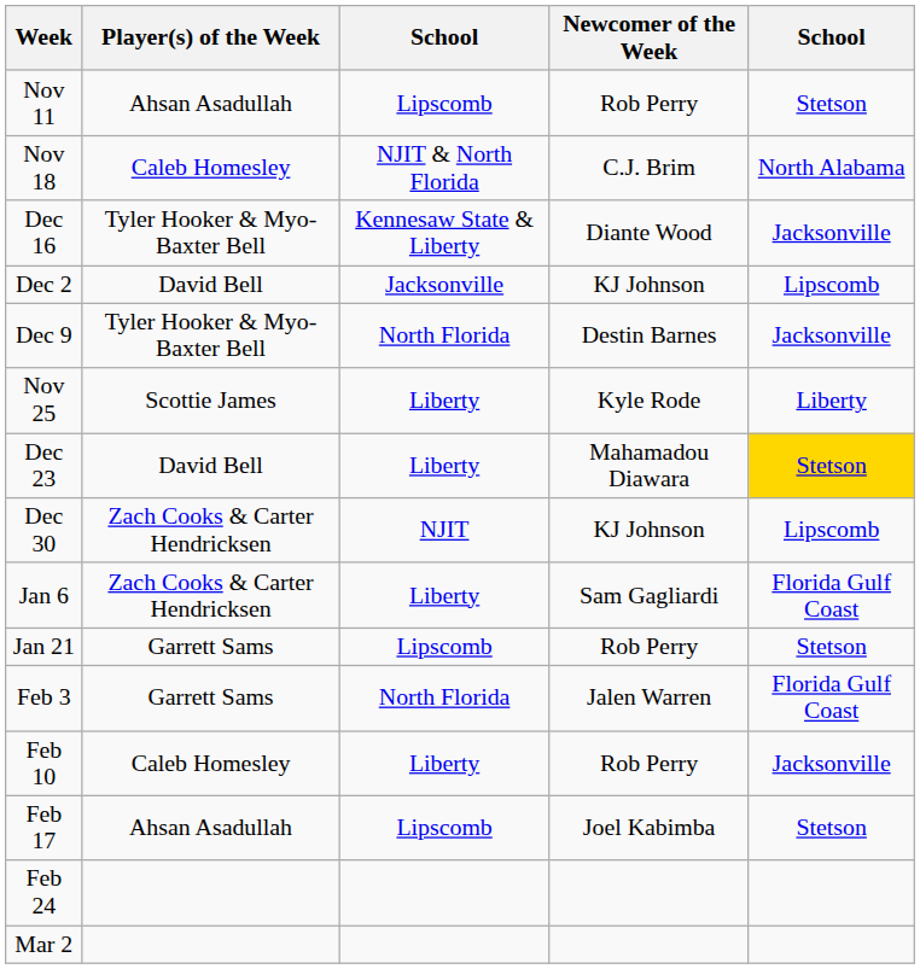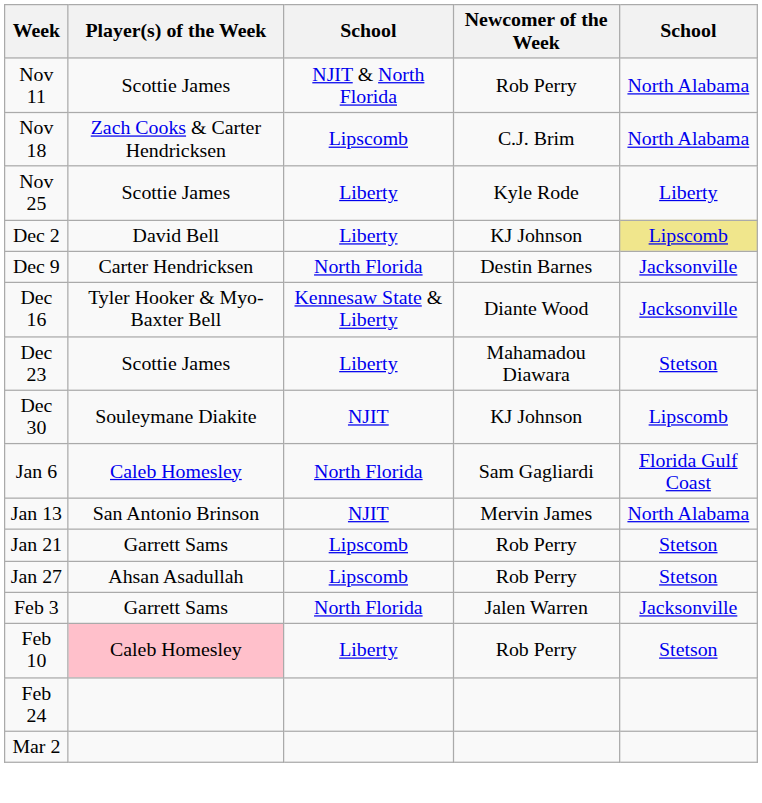 <table class=wikitable style="text-align:center">
 <tr>
 <th>Week</th>
 <th>Player(s) of the Week</th>
 <th>School</th>
 <th>Newcomer of the Week</th>
 <th>School</th>
 </tr>
 <tr>
 <td>Nov 11</td>
-<td>Ahsan Asadullah</td>
-<td><a href='#'>Lipscomb</a></td>
+<td>Scottie James</td>
+<td><a href='#'>NJIT</a> & <a href='#'>North Florida</a></td>
 <td>Rob Perry</td>
-<td><a href='#'>Stetson</a></td>
+<td><a href='#'>North Alabama</a></td>
 </tr>
 <tr>
 <td>Nov 18</td>
-<td><a href='#'>Caleb Homesley</a></td>
-<td><a href='#'>NJIT</a> & <a href='#'>North Florida</a></td>
+<td><a href='#'>Zach Cooks</a> & Carter Hendricksen</td>
+<td><a href='#'>Lipscomb</a></td>
 <td>C.J. Brim</td>
 <td><a href='#'>North Alabama</a></td>
+</tr>
+<tr>
+<td>Nov 25</td>
+<td>Scottie James</td>
+<td><a href='#'>Liberty</a></td>
+<td>Kyle Rode</td>
+<td><a href='#'>Liberty</a></td>
+</tr>
+<tr>
+<td>Dec 2</td>
+<td>David Bell</td>
+<td><a href='#'>Liberty</a></td>
+<td>KJ Johnson</td>
+<td style="background: khaki;"><a href='#'>Lipscomb</a></td>
+</tr>
+<tr>
+<td>Dec 9</td>
+<td>Carter Hendricksen</td>
+<td><a href='#'>North Florida</a></td>
+<td>Destin Barnes</td>
+<td><a href='#'>Jacksonville</a></td>
 </tr>
 <tr>
 <td>Dec 16</td>
 <td>Tyler Hooker & Myo-Baxter Bell</td>
 <td><a href='#'>Kennesaw State</a> & <a href='#'>Liberty</a></td>
 <td>Diante Wood</td>
 <td><a href='#'>Jacksonville</a></td>
 </tr>
 <tr>
-<td>Dec 2</td>
-<td>David Bell</td>
-<td><a href='#'>Jacksonville</a></td>
-<td>KJ Johnson</td>
-<td><a href='#'>Lipscomb</a></td>
-</tr>
-<tr>
-<td>Dec 9</td>
-<td>Tyler Hooker & Myo-Baxter Bell</td>
-<td><a href='#'>North Florida</a></td>
-<td>Destin Barnes</td>
-<td><a href='#'>Jacksonville</a></td>
-</tr>
-<tr>
-<td>Nov 25</td>
+<td>Dec 23</td>
 <td>Scottie James</td>
 <td><a href='#'>Liberty</a></td>
-<td>Kyle Rode</td>
-<td><a href='#'>Liberty</a></td>
-</tr>
-<tr>
-<td>Dec 23</td>
-<td>David Bell</td>
-<td><a href='#'>Liberty</a></td>
 <td>Mahamadou Diawara</td>
-<td style="background: gold;"><a href='#'>Stetson</a></td>
+<td><a href='#'>Stetson</a></td>
 </tr>
 <tr>
 <td>Dec 30</td>
-<td><a href='#'>Zach Cooks</a> & Carter Hendricksen</td>
+<td>Souleymane Diakite</td>
 <td><a href='#'>NJIT</a></td>
 <td>KJ Johnson</td>
 <td><a href='#'>Lipscomb</a></td>
 </tr>
 <tr>
 <td>Jan 6</td>
-<td><a href='#'>Zach Cooks</a> & Carter Hendricksen</td>
-<td><a href='#'>Liberty</a></td>
+<td><a href='#'>Caleb Homesley</a></td>
+<td><a href='#'>North Florida</a></td>
 <td>Sam Gagliardi</td>
 <td><a href='#'>Florida Gulf Coast</a></td>
+</tr>
+<tr>
+<td>Jan 13</td>
+<td>San Antonio Brinson</td>
+<td><a href='#'>NJIT</a></td>
+<td>Mervin James</td>
+<td><a href='#'>North Alabama</a></td>
 </tr>
 <tr>
 <td>Jan 21</td>
 <td>Garrett Sams</td>
 <td><a href='#'>Lipscomb</a></td>
 <td>Rob Perry</td>
 <td><a href='#'>Stetson</a></td>
 </tr>
 <tr>
+<td>Jan 27</td>
+<td>Ahsan Asadullah</td>
+<td><a href='#'>Lipscomb</a></td>
+<td>Rob Perry</td>
+<td><a href='#'>Stetson</a></td>
+</tr>
+<tr>
 <td>Feb 3</td>
 <td>Garrett Sams</td>
 <td><a href='#'>North Florida</a></td>
 <td>Jalen Warren</td>
-<td><a href='#'>Florida Gulf Coast</a></td>
+<td><a href='#'>Jacksonville</a></td>
 </tr>
 <tr>
 <td>Feb 10</td>
-<td>Caleb Homesley</td>
+<td style="background: pink;">Caleb Homesley</td>
 <td><a href='#'>Liberty</a></td>
 <td>Rob Perry</td>
-<td><a href='#'>Jacksonville</a></td>
-</tr>
-<tr>
-<td>Feb 17</td>
-<td>Ahsan Asadullah</td>
-<td><a href='#'>Lipscomb</a></td>
-<td>Joel Kabimba</td>
 <td><a href='#'>Stetson</a></td>
 </tr>
 <tr>
 <td>Feb 24</td>
 <td></td>
 <td></td>
 <td></td>
 <td></td>
 </tr>
 <tr>
 <td>Mar 2</td>
 <td></td>
 <td></td>
 <td></td>
 <td></td>
 </tr>
 </table>
